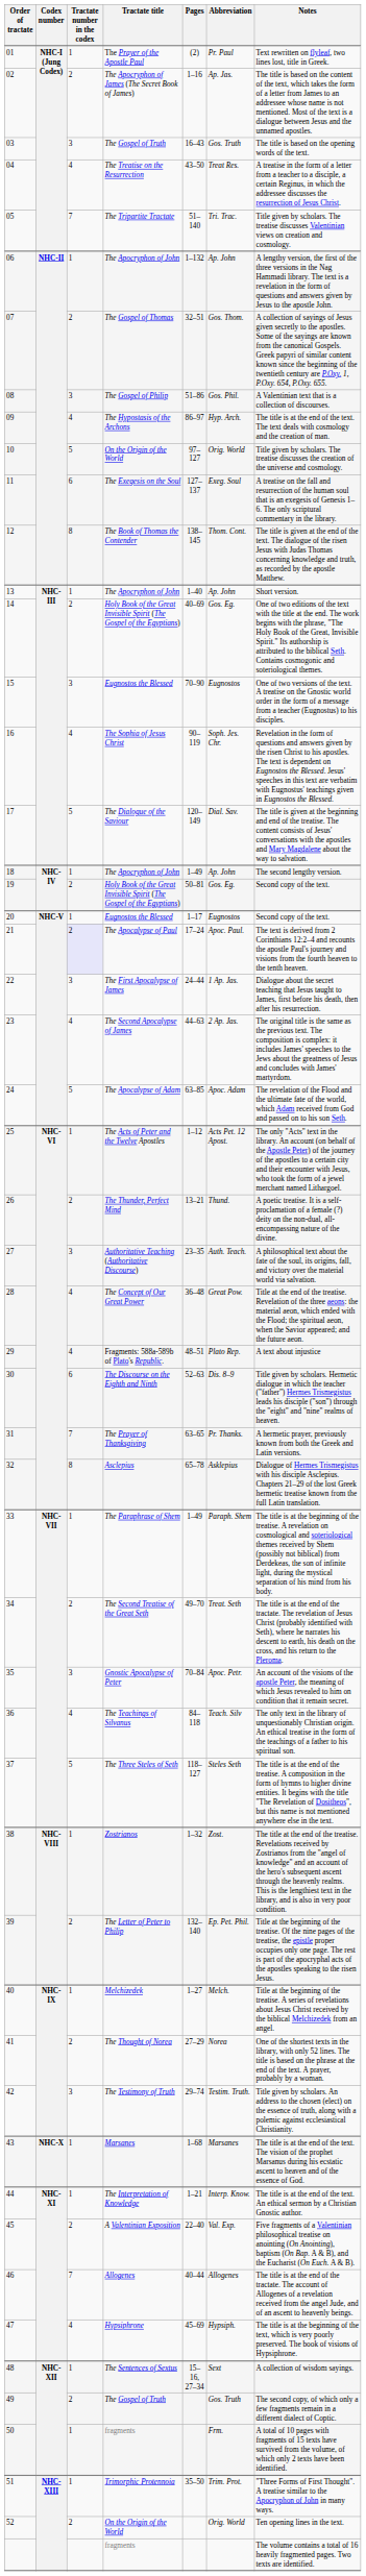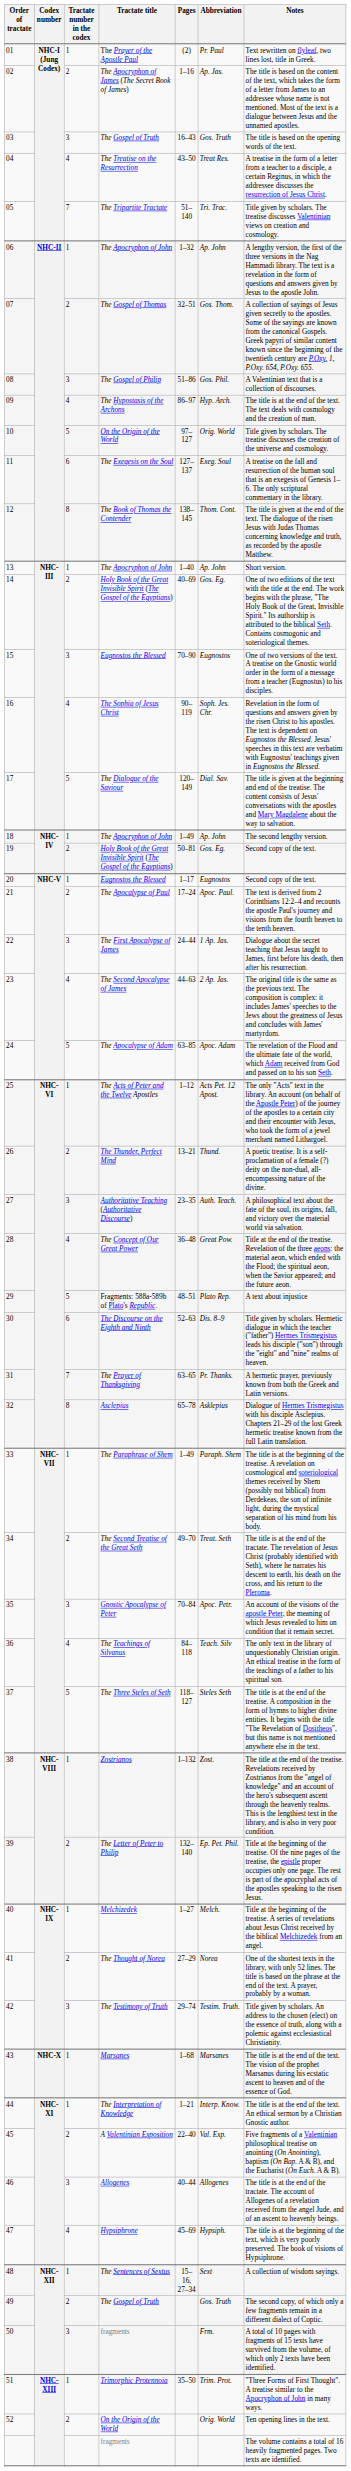 <table class="wikitable" style="font-size:small">
 <tr style="vertical-align:top">
 <th>Order of tractate</th>
 <th>Codex number</th>
 <th>Tractate number in the codex</th>
 <th style="width:10em">Tractate title</th>
 <th style="text-align:center">Pages</th>
 <th>Abbreviation</th>
 <th>Notes</th>
 </tr>
 <tr style="vertical-align:top; border-top:solid 2px gray">
 <td>01</td>
 <th rowspan="5">NHC-I <br>(Jung Codex)</th>
 <td>1</td>
 <td>The <em><a href='#'>Prayer of the Apostle Paul</a></em></td>
 <td style="text-align:center">(2)</td>
 <td><em>Pr. Paul</em></td>
 <td>Text rewritten on <a href='#'>flyleaf</a>, two lines lost, title in Greek.</td>
 </tr>
 <tr style="vertical-align:top">
 <td>02</td>
 <td>2</td>
 <td><em>The <a href='#'>Apocryphon of James</a></em> (<em>The Secret Book of James</em>)</td>
 <td style="text-align:center">1–16</td>
 <td><em>Ap. Jas.</em></td>
 <td>The title is based on the content of the text, which takes the form of a letter from James to an addressee whose name is not mentioned. Most of the text is a dialogue between Jesus and the unnamed apostles.</td>
 </tr>
 <tr style="vertical-align:top">
 <td>03</td>
 <td>3</td>
 <td><em>The <a href='#'>Gospel of Truth</a></em></td>
 <td style="text-align:center">16–43</td>
 <td><em>Gos. Truth</em></td>
 <td>The title is based on the opening words of the text.</td>
 </tr>
 <tr style="vertical-align:top">
 <td>04</td>
 <td>4</td>
 <td><em>The <a href='#'>Treatise on the Resurrection</a></em></td>
 <td style="text-align:center">43–50</td>
 <td><em>Treat Res.</em></td>
 <td>A treatise in the form of a letter from a teacher to a disciple, a certain Reginus, in which the addressee discusses the <a href='#'>resurrection of Jesus Christ</a>.</td>
 </tr>
 <tr style="vertical-align:top">
 <td>05</td>
 <td>7</td>
 <td><em>The <a href='#'>Tripartite Tractate</a></em></td>
 <td style="text-align:center">51–140</td>
 <td><em>Tri. Trac.</em></td>
 <td>Title given by scholars. The treatise discusses <a href='#'>Valentinian</a> views on creation and cosmology.</td>
 </tr>
 <tr style="vertical-align:top; border-top:solid 2px gray; background-color:whitesmoke">
 <td>06</td>
 <th rowspan="7"><a href='#'>NHC-II</a></th>
 <td>1</td>
 <td><em>The <a href='#'>Apocryphon of John</a></em></td>
-<td style="text-align:center">1–132</td>
+<td style="text-align:center">1–32</td>
 <td><em>Ap. John</em></td>
 <td>A lengthy version, the first of the three versions in the Nag Hammadi library. The text is a revelation in the form of questions and answers given by Jesus to the apostle John.</td>
 </tr>
 <tr style="background-color:whitesmoke; vertical-align:top">
 <td>07</td>
 <td>2</td>
 <td><em>The <a href='#'>Gospel of Thomas</a></em></td>
 <td style="text-align:center">32–51</td>
 <td><em>Gos. Thom.</em></td>
 <td>A collection of sayings of Jesus given secretly to the apostles. Some of the sayings are known from the canonical Gospels. Greek papyri of similar content known since the beginning of the twentieth century are <em><a href='#'>P.Oxy.</a> 1, P.Oxy. 654, P.Oxy. 655</em>.</td>
 </tr>
 <tr style="background-color:whitesmoke; vertical-align:top">
 <td>08</td>
 <td>3</td>
 <td><em>The <a href='#'>Gospel of Philip</a></em></td>
 <td style="text-align:center">51–86</td>
 <td><em>Gos. Phil.</em></td>
 <td>A Valentinian text that is a collection of discourses.</td>
 </tr>
 <tr style="background-color:whitesmoke; vertical-align:top">
 <td>09</td>
 <td>4</td>
 <td><em>The <a href='#'>Hypostasis of the Archons</a></em></td>
 <td style="text-align:center">86–97</td>
 <td><em>Hyp. Arch.</em></td>
 <td>The title is at the end of the text. The text deals with cosmology and the creation of man.</td>
 </tr>
 <tr style="background-color:whitesmoke; vertical-align:top">
 <td>10</td>
 <td>5</td>
 <td><em><a href='#'>On the Origin of the World</a></em></td>
 <td style="text-align:center">97–127</td>
 <td><em>Orig. World</em></td>
 <td>Title given by scholars. The treatise discusses the creation of the universe and cosmology.</td>
 </tr>
 <tr style="background-color:whitesmoke; vertical-align:top">
 <td>11</td>
 <td>6</td>
 <td><em>The <a href='#'>Exegesis on the Soul</a></em></td>
 <td style="text-align:center">127–137</td>
 <td><em>Exeg. Soul</em></td>
 <td>A treatise on the fall and resurrection of the human soul that is an exegesis of Genesis 1–6. The only scriptural commentary in the library.</td>
 </tr>
 <tr style="background-color:whitesmoke; vertical-align:top">
 <td>12</td>
 <td>8</td>
 <td><em>The <a href='#'>Book of Thomas the Contender</a></em></td>
 <td style="text-align:center">138–145</td>
 <td><em>Thom. Cont.</em></td>
 <td>The title is given at the end of the text. The dialogue of the risen Jesus with Judas Thomas concerning knowledge and truth, as recorded by the apostle Matthew.</td>
 </tr>
 <tr style="vertical-align:top; border-top:solid 2px gray">
 <td>13</td>
 <th rowspan="5">NHC-III</th>
 <td>1</td>
 <td><em>The <a href='#'>Apocryphon of John</a></em></td>
 <td style="text-align:center">1–40</td>
 <td><em>Ap. John</em></td>
 <td>Short version.</td>
 </tr>
 <tr style="vertical-align:top">
 <td>14</td>
 <td>2</td>
 <td><em><a href='#'>Holy Book of the Great Invisible Spirit</a></em> (<em><a href='#'>The Gospel of the Egyptians</a></em>)</td>
 <td style="text-align:center">40–69</td>
 <td><em>Gos. Eg.</em></td>
 <td>One of two editions of the text with the title at the end. The work begins with the phrase, "The Holy Book of the Great, Invisible Spirit." Its authorship is attributed to the biblical <a href='#'>Seth</a>. Contains cosmogonic and soteriological themes.</td>
 </tr>
 <tr style="vertical-align:top">
 <td>15</td>
 <td>3</td>
 <td><em><a href='#'>Eugnostos the Blessed</a></em></td>
 <td style="text-align:center">70–90</td>
 <td><em>Eugnostos</em></td>
 <td>One of two versions of the text. A treatise on the Gnostic world order in the form of a message from a teacher (Eugnostus) to his disciples.</td>
 </tr>
 <tr style="vertical-align:top">
 <td>16</td>
 <td>4</td>
 <td><em><a href='#'>The Sophia of Jesus Christ</a></em></td>
 <td style="text-align:center">90–119</td>
 <td><em>Soph. Jes. Chr.</em></td>
 <td>Revelation in the form of questions and answers given by the risen Christ to his apostles. The text is dependent on <em>Eugnostos the Blessed</em>. Jesus' speeches in this text are verbatim with Eugnostus' teachings given in <em>Eugnostos the Blessed</em>.</td>
 </tr>
 <tr style="vertical-align:top">
 <td>17</td>
 <td>5</td>
 <td><em>The <a href='#'>Dialogue of the Saviour</a></em></td>
 <td style="text-align:center">120–149</td>
 <td><em>Dial. Sav.</em></td>
 <td>The title is given at the beginning and end of the treatise. The content consists of Jesus' conversations with the apostles and <a href='#'>Mary Magdalene</a> about the way to salvation.</td>
 </tr>
 <tr style="vertical-align:top; border-top:solid 2px gray; background-color:whitesmoke">
 <td>18</td>
 <th rowspan="2">NHC-IV</th>
 <td>1</td>
 <td><em>The <a href='#'>Apocryphon of John</a></em></td>
 <td style="text-align:center">1–49</td>
 <td><em>Ap. John</em></td>
 <td>The second lengthy version.</td>
 </tr>
 <tr style="background-color:whitesmoke; vertical-align:top">
 <td>19</td>
 <td>2</td>
 <td><em><a href='#'>Holy Book of the Great Invisible Spirit</a></em> (<em><a href='#'>The Gospel of the Egyptians</a></em>)</td>
 <td style="text-align:center">50–81</td>
 <td><em>Gos. Eg.</em></td>
 <td>Second copy of the text.</td>
 </tr>
 <tr style="vertical-align:top; border-top:solid 2px gray">
 <td>20</td>
 <th rowspan="5">NHC-V</th>
 <td>1</td>
 <td><em><a href='#'>Eugnostos the Blessed</a></em></td>
 <td style="text-align:center">1–17</td>
 <td><em>Eugnostos</em></td>
 <td>Second copy of the text.</td>
 </tr>
 <tr style="vertical-align:top">
 <td>21</td>
-<td style="background: lavender;">2</td>
+<td>2</td>
 <td><em>The <a href='#'>Apocalypse of Paul</a></em></td>
 <td style="text-align:center">17–24</td>
 <td><em>Apoc. Paul.</em></td>
 <td>The text is derived from 2 Corinthians 12:2–4 and recounts the apostle Paul's journey and visions from the fourth heaven to the tenth heaven.</td>
 </tr>
 <tr style="vertical-align:top">
 <td>22</td>
 <td>3</td>
 <td><em>The <a href='#'>First Apocalypse of James</a></em></td>
 <td style="text-align:center">24–44</td>
 <td><em>1 Ap. Jas.</em></td>
 <td>Dialogue about the secret teaching that Jesus taught to James, first before his death, then after his resurrection.</td>
 </tr>
 <tr style="vertical-align:top">
 <td>23</td>
 <td>4</td>
 <td><em>The <a href='#'>Second Apocalypse of James</a></em></td>
 <td style="text-align:center">44–63</td>
 <td><em>2 Ap. Jas.</em></td>
 <td>The original title is the same as the previous text. The composition is complex: it includes James' speeches to the Jews about the greatness of Jesus and concludes with James' martyrdom.</td>
 </tr>
 <tr style="vertical-align:top">
 <td>24</td>
 <td>5</td>
 <td><em>The <a href='#'>Apocalypse of Adam</a></em></td>
 <td style="text-align:center">63–85</td>
 <td><em>Apoc. Adam</em></td>
 <td>The revelation of the Flood and the ultimate fate of the world, which <a href='#'>Adam</a> received from God and passed on to his son <a href='#'>Seth</a>.</td>
 </tr>
 <tr style="vertical-align:top; border-top:solid 2px gray; background-color:whitesmoke">
 <td>25</td>
 <th rowspan="8">NHC-VI</th>
 <td>1</td>
 <td><em>The <a href='#'>Acts of Peter and the Twelve</a> Apostles</em></td>
 <td style="text-align:center">1–12</td>
 <td><em>Acts Pet. 12 Apost.</em></td>
 <td>The only "Acts" text in the library. An account (on behalf of the <a href='#'>Apostle Peter</a>) of the journey of the apostles to a certain city and their encounter with Jesus, who took the form of a jewel merchant named Lithargoel.</td>
 </tr>
 <tr style="background-color:whitesmoke; vertical-align:top">
 <td>26</td>
 <td>2</td>
 <td><em><a href='#'>The Thunder, Perfect Mind</a></em></td>
 <td style="text-align:center">13–21</td>
 <td><em>Thund.</em></td>
 <td>A poetic treatise. It is a self-proclamation of a female (?) deity on the non-dual, all-encompassing nature of the divine.</td>
 </tr>
 <tr style="background-color:whitesmoke; vertical-align:top">
 <td>27</td>
 <td>3</td>
 <td><em><a href='#'>Authoritative Teaching</a></em> (<em><a href='#'>Authoritative Discourse</a></em>)</td>
 <td style="text-align:center">23–35</td>
 <td><em>Auth. Teach.</em></td>
 <td>A philosophical text about the fate of the soul, its origins, fall, and victory over the material world via salvation.</td>
 </tr>
 <tr style="background-color:whitesmoke; vertical-align:top">
 <td>28</td>
 <td>4</td>
 <td><em>The <a href='#'>Concept of Our Great Power</a></em></td>
 <td style="text-align:center">36–48</td>
 <td><em>Great Pow.</em></td>
 <td>Title at the end of the treatise. Revelation of the three <a href='#'>aeons</a>: the material aeon, which ended with the Flood; the spiritual aeon, when the Savior appeared; and the future aeon.</td>
 </tr>
 <tr style="background-color:whitesmoke; vertical-align:top">
 <td>29</td>
-<td>4</td>
+<td>5</td>
 <td>Fragments: 588a-589b of <a href='#'>Plato</a>'s <em><a href='#'>Republic</a></em>.</td>
 <td style="text-align:center">48–51</td>
 <td><em>Plato Rep.</em></td>
 <td>A text about injustice</td>
 </tr>
 <tr style="background-color:whitesmoke; vertical-align:top">
 <td>30</td>
 <td>6</td>
 <td><em><a href='#'>The Discourse on the Eighth and Ninth</a></em></td>
 <td style="text-align:center">52–63</td>
 <td><em>Dis. 8–9</em></td>
 <td>Title given by scholars. Hermetic dialogue in which the teacher ("father") <a href='#'>Hermes Trismegistus</a> leads his disciple ("son") through the "eight" and "nine" realms of heaven.</td>
 </tr>
 <tr style="background-color:whitesmoke; vertical-align:top">
 <td>31</td>
 <td>7</td>
 <td><em>The <a href='#'>Prayer of Thanksgiving</a></em></td>
 <td style="text-align:center">63–65</td>
 <td><em>Pr. Thanks.</em></td>
 <td>A hermetic prayer, previously known from both the Greek and Latin versions.</td>
 </tr>
 <tr style="background-color:whitesmoke; vertical-align:top">
 <td>32</td>
 <td>8</td>
 <td><em><a href='#'>Asclepius</a></em></td>
 <td style="text-align:center">65–78</td>
 <td><em>Asklepius</em></td>
 <td>Dialogue of <a href='#'>Hermes Trismegistus</a> with his disciple Asclepius. Chapters 21–29 of the lost Greek hermetic treatise known from the full Latin translation.</td>
 </tr>
 <tr style="vertical-align:top; border-top:solid 2px gray">
 <td>33</td>
 <th rowspan="5">NHC-VII</th>
 <td>1</td>
 <td><em>The <a href='#'>Paraphrase of Shem</a></em></td>
 <td style="text-align:center">1–49</td>
 <td><em>Paraph. Shem</em></td>
 <td>The title is at the beginning of the treatise. A revelation on cosmological and <a href='#'>soteriological</a> themes received by Shem (possibly not biblical) from Derdekeas, the son of infinite light, during the mystical separation of his mind from his body.</td>
 </tr>
 <tr style="vertical-align:top">
 <td>34</td>
 <td>2</td>
 <td><em>The <a href='#'>Second Treatise of the Great Seth</a></em></td>
 <td style="text-align:center">49–70</td>
 <td><em>Treat. Seth</em></td>
 <td>The title is at the end of the tractate. The revelation of Jesus Christ (probably identified with Seth), where he narrates his descent to earth, his death on the cross, and his return to the <a href='#'>Pleroma</a>.</td>
 </tr>
 <tr style="vertical-align:top">
 <td>35</td>
 <td>3</td>
 <td><em><a href='#'>Gnostic Apocalypse of Peter</a></em></td>
 <td style="text-align:center">70–84</td>
 <td><em>Apoc. Petr.</em></td>
 <td>An account of the visions of the <a href='#'>apostle Peter</a>, the meaning of which Jesus revealed to him on condition that it remain secret.</td>
 </tr>
 <tr style="vertical-align:top">
 <td>36</td>
 <td>4</td>
 <td><em>The <a href='#'>Teachings of Silvanus</a></em></td>
 <td style="text-align:center">84–118</td>
 <td><em>Teach. Silv</em></td>
 <td>The only text in the library of unquestionably Christian origin. An ethical treatise in the form of the teachings of a father to his spiritual son.</td>
 </tr>
 <tr style="vertical-align:top">
 <td>37</td>
 <td>5</td>
 <td><em>The <a href='#'>Three Steles of Seth</a></em></td>
 <td style="text-align:center">118–127</td>
 <td><em>Steles Seth</em></td>
 <td>The title is at the end of the treatise. A composition in the form of hymns to higher divine entities. It begins with the title "The Revelation of <a href='#'>Dositheos</a>", but this name is not mentioned anywhere else in the text.</td>
 </tr>
 <tr style="vertical-align:top; border-top:solid 2px gray; background-color:whitesmoke">
 <td>38</td>
 <th rowspan="2">NHC-VIII</th>
 <td>1</td>
 <td><em><a href='#'>Zostrianos</a></em></td>
-<td style="text-align:center">1–32</td>
+<td style="text-align:center">1–132</td>
 <td><em>Zost.</em></td>
 <td>The title at the end of the treatise. Revelations received by Zostrianos from the "angel of knowledge" and an account of the hero's subsequent ascent through the heavenly realms. This is the lengthiest text in the library, and is also in very poor condition.</td>
 </tr>
 <tr style="background-color:whitesmoke; vertical-align:top">
 <td>39</td>
 <td>2</td>
 <td><em>The <a href='#'>Letter of Peter to Philip</a></em></td>
 <td style="text-align:center">132–140</td>
 <td><em>Ep. Pet. Phil.</em></td>
 <td>Title at the beginning of the treatise. Of the nine pages of the treatise, the <a href='#'>epistle</a> proper occupies only one page. The rest is part of the apocryphal acts of the apostles speaking to the risen Jesus.</td>
 </tr>
 <tr style="vertical-align:top; border-top:solid 2px gray">
 <td>40</td>
 <th rowspan="3">NHC-IX</th>
 <td>1</td>
 <td><em><a href='#'>Melchizedek</a></em></td>
 <td style="text-align:center">1–27</td>
 <td><em>Melch.</em></td>
 <td>Title at the beginning of the treatise. A series of revelations about Jesus Christ received by the biblical <a href='#'>Melchizedek</a> from an angel.</td>
 </tr>
 <tr style="vertical-align:top">
 <td>41</td>
 <td>2</td>
 <td><em>The <a href='#'>Thought of Norea</a></em></td>
 <td style="text-align:center">27–29</td>
 <td><em>Norea</em></td>
 <td>One of the shortest texts in the library, with only 52 lines. The title is based on the phrase at the end of the text. A prayer, probably by a woman.</td>
 </tr>
 <tr style="vertical-align:top">
 <td>42</td>
 <td>3</td>
 <td><em>The <a href='#'>Testimony of Truth</a></em></td>
 <td style="text-align:center">29–74</td>
 <td><em>Testim. Truth.</em></td>
 <td>Title given by scholars. An address to the chosen (elect) on the essence of truth, along with a polemic against ecclesiastical Christianity.</td>
 </tr>
 <tr style="vertical-align:top; border-top:solid 2px gray; background-color:whitesmoke">
 <td>43</td>
 <th>NHC-X</th>
 <td>1</td>
 <td><em><a href='#'>Marsanes</a></em></td>
 <td style="text-align:center">1–68</td>
 <td><em>Marsanes</em></td>
 <td>The title is at the end of the text. The vision of the prophet Marsanus during his ecstatic ascent to heaven and of the essence of God.</td>
 </tr>
 <tr style="vertical-align:top; border-top:solid 2px gray">
 <td>44</td>
 <th rowspan="4">NHC-XI</th>
 <td>1</td>
 <td><em>The <a href='#'>Interpretation of Knowledge</a></em></td>
 <td style="text-align:center">1–21</td>
 <td><em>Interp. Know.</em></td>
 <td>The title is at the end of the text. An ethical sermon by a Christian Gnostic author.</td>
 </tr>
 <tr style="vertical-align:top">
 <td>45</td>
 <td>2</td>
 <td><em>A <a href='#'>Valentinian Exposition</a></em></td>
 <td style="text-align:center">22–40</td>
 <td><em>Val. Exp.</em></td>
 <td>Five fragments of a <a href='#'>Valentinian</a> philosophical treatise on anointing (<em>On Anointing</em>), baptism (<em>On Bap.</em> A & B), and the Eucharist (<em>On Euch.</em> A & B).</td>
 </tr>
 <tr style="vertical-align:top">
 <td>46</td>
-<td>7</td>
+<td>3</td>
 <td><em><a href='#'>Allogenes</a></em></td>
 <td style="text-align:center">40–44</td>
 <td><em>Allogenes</em></td>
 <td>The title is at the end of the tractate. The account of Allogenes of a revelation received from the angel Jude, and of an ascent to heavenly beings.</td>
 </tr>
 <tr style="vertical-align:top">
 <td>47</td>
 <td>4</td>
 <td><em><a href='#'>Hypsiphrone</a></em></td>
 <td style="text-align:center">45–69</td>
 <td><em>Hypsiph.</em></td>
 <td>The title is at the beginning of the text, which is very poorly preserved. The book of visions of Hypsiphrone.</td>
 </tr>
 <tr style="vertical-align:top; border-top:solid 2px gray; background-color:whitesmoke">
 <td>48</td>
 <th rowspan="3">NHC-XII</th>
 <td>1</td>
 <td><em>The <a href='#'>Sentences of Sextus</a></em></td>
 <td style="text-align:center">15–16, 27–34</td>
 <td><em>Sext</em></td>
 <td>A collection of wisdom sayings.</td>
 </tr>
 <tr style="background-color:whitesmoke; vertical-align:top">
 <td>49</td>
 <td>2</td>
 <td><em>The <a href='#'>Gospel of Truth</a></em></td>
 <td style="text-align:center"></td>
 <td><em>Gos. Truth</em></td>
 <td>The second copy, of which only a few fragments remain in a different dialect of Coptic.</td>
 </tr>
 <tr style="background-color:whitesmoke; vertical-align:top">
 <td>50</td>
-<td>1</td>
+<td>3</td>
 <td style="color:gray">fragments</td>
 <td style="text-align:center"></td>
 <td><em>Frm.</em></td>
 <td>A total of 10 pages with fragments of 15 texts have survived from the volume, of which only 2 texts have been identified.</td>
 </tr>
 <tr style="vertical-align:top; border-top:solid 2px gray">
 <td>51</td>
 <th rowspan="3"><a href='#'>NHC-XIII</a></th>
 <td>1</td>
 <td><em><a href='#'>Trimorphic Protennoia</a></em></td>
 <td style="text-align:center">35–50</td>
 <td><em>Trim. Prot.</em></td>
 <td>"Three Forms of First Thought". A treatise similar to the <a href='#'>Apocryphon of John</a> in many ways.</td>
 </tr>
 <tr style="vertical-align:top">
 <td>52</td>
 <td>2</td>
 <td><em><a href='#'>On the Origin of the World</a></em></td>
 <td style="text-align:center"></td>
 <td><em>Orig. World</em></td>
 <td>Ten opening lines in the text.</td>
 </tr>
 <tr style="border-bottom:solid 2px gray; vertical-align:top">
 <td></td>
 <td></td>
 <td style="color:gray">fragments</td>
 <td style="text-align:center"></td>
 <td></td>
 <td>The volume contains a total of 16 heavily fragmented pages. Two texts are identified.</td>
 </tr>
 </table>
